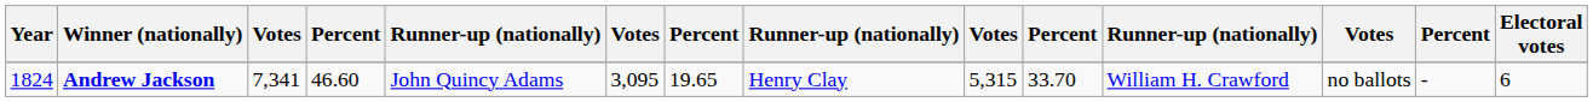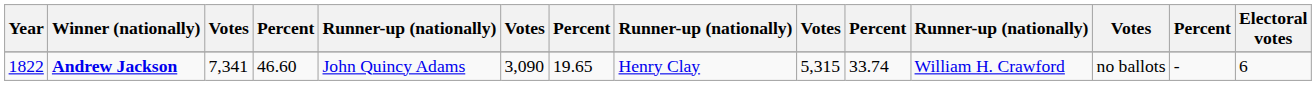 <table class="wikitable sortable">
 <tr>
 <th data-sort-type="number">Year</th>
 <th>Winner (nationally)</th>
 <th data-sort-type="number">Votes</th>
 <th data-sort-type="number">Percent</th>
 <th>Runner-up (nationally)</th>
 <th data-sort-type="number">Votes</th>
 <th data-sort-type="number">Percent</th>
 <th>Runner-up (nationally)</th>
 <th data-sort-type="number">Votes</th>
 <th data-sort-type="number">Percent</th>
 <th>Runner-up (nationally)</th>
 <th data-sort-type="number">Votes</th>
 <th data-sort-type="number">Percent</th>
 <th data-sort-type="number">Electoral<br>votes</th>
 </tr>
 <tr>
 </tr>
 <tr>
-<td style"text-align:left"><a href='#'>1824</a></td>
+<td style"text-align:left"><a href='#'>1822</a></td>
 <td><strong><a href='#'>Andrew Jackson</a></strong></td>
 <td>7,341</td>
 <td>46.60</td>
 <td><a href='#'>John Quincy Adams</a></td>
-<td>3,095</td>
+<td>3,090</td>
 <td>19.65</td>
 <td><a href='#'>Henry Clay</a></td>
 <td>5,315</td>
-<td>33.70</td>
+<td>33.74</td>
 <td><a href='#'>William H. Crawford</a></td>
 <td>no ballots</td>
 <td>-</td>
 <td>6</td>
 </tr>
 </table>
